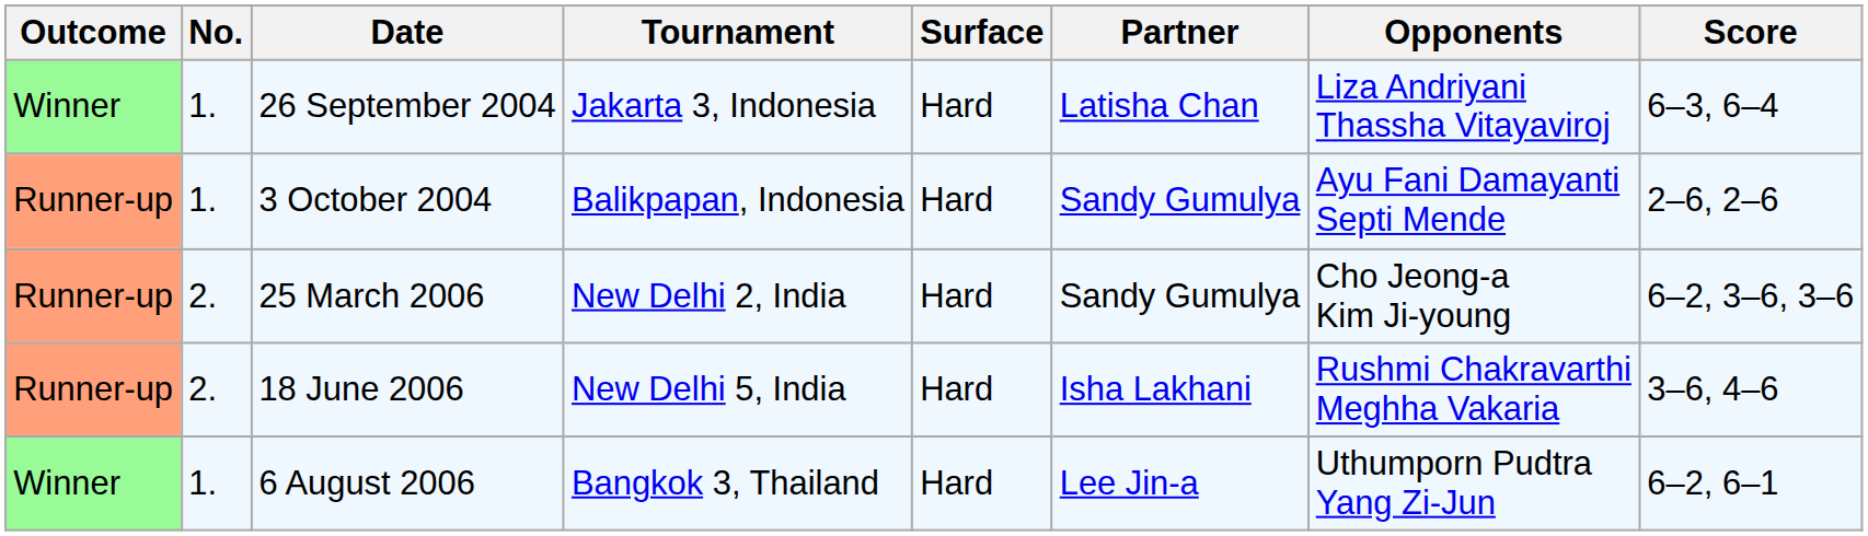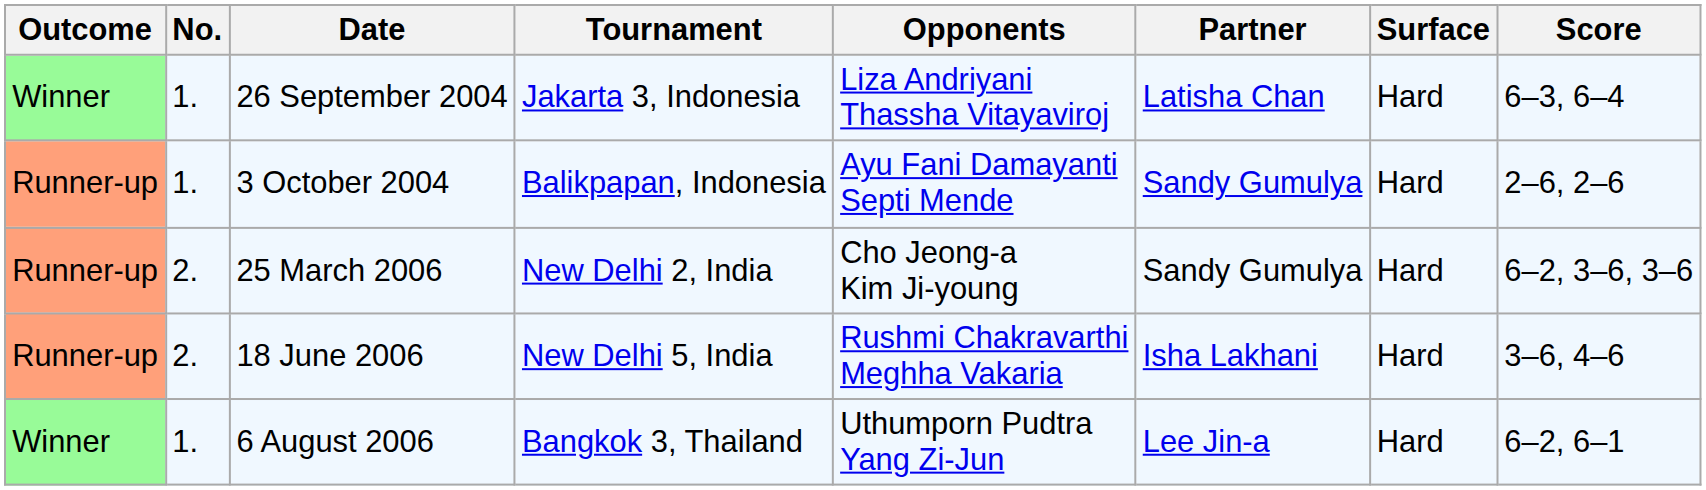 <table class="sortable wikitable" style=font-size:97%>
 <tr>
 <th>Outcome</th>
 <th>No.</th>
 <th>Date</th>
 <th>Tournament</th>
+<th>Opponents</th>
+<th>Partner</th>
 <th>Surface</th>
-<th>Partner</th>
-<th>Opponents</th>
 <th class="unsortable">Score</th>
 </tr>
 <tr bgcolor="#f0f8ff">
 <td style="background:#98fb98;">Winner</td>
 <td>1.</td>
 <td>26 September 2004</td>
 <td><a href='#'>Jakarta</a> 3, Indonesia</td>
+<td> <a href='#'>Liza Andriyani</a> <br>  <a href='#'>Thassha Vitayaviroj</a></td>
+<td> <a href='#'>Latisha Chan</a></td>
 <td>Hard</td>
-<td> <a href='#'>Latisha Chan</a></td>
-<td> <a href='#'>Liza Andriyani</a> <br>  <a href='#'>Thassha Vitayaviroj</a></td>
 <td>6–3, 6–4</td>
 </tr>
 <tr bgcolor="#f0f8ff">
 <td style="background:#ffa07a;">Runner-up</td>
 <td>1.</td>
 <td>3 October 2004</td>
 <td><a href='#'>Balikpapan</a>, Indonesia</td>
+<td> <a href='#'>Ayu Fani Damayanti</a> <br>  <a href='#'>Septi Mende</a></td>
+<td> <a href='#'>Sandy Gumulya</a></td>
 <td>Hard</td>
-<td> <a href='#'>Sandy Gumulya</a></td>
-<td> <a href='#'>Ayu Fani Damayanti</a> <br>  <a href='#'>Septi Mende</a></td>
 <td>2–6, 2–6</td>
 </tr>
 <tr bgcolor="#f0f8ff">
 <td style="background:#ffa07a;">Runner-up</td>
 <td>2.</td>
 <td>25 March 2006</td>
 <td><a href='#'>New Delhi</a> 2, India</td>
+<td> Cho Jeong-a <br>  Kim Ji-young</td>
+<td> Sandy Gumulya</td>
 <td>Hard</td>
-<td> Sandy Gumulya</td>
-<td> Cho Jeong-a <br>  Kim Ji-young</td>
 <td>6–2, 3–6, 3–6</td>
 </tr>
 <tr style="background:#f0f8ff;">
 <td style="background:#ffa07a;">Runner-up</td>
 <td>2.</td>
 <td>18 June 2006</td>
 <td><a href='#'>New Delhi</a> 5, India</td>
+<td> <a href='#'>Rushmi Chakravarthi</a> <br>  <a href='#'>Meghha Vakaria</a></td>
+<td> <a href='#'>Isha Lakhani</a></td>
 <td>Hard</td>
-<td> <a href='#'>Isha Lakhani</a></td>
-<td> <a href='#'>Rushmi Chakravarthi</a> <br>  <a href='#'>Meghha Vakaria</a></td>
 <td>3–6, 4–6</td>
 </tr>
 <tr bgcolor="#f0f8ff">
 <td bgcolor="98FB98">Winner</td>
 <td>1.</td>
 <td>6 August 2006</td>
 <td><a href='#'>Bangkok</a> 3, Thailand</td>
+<td> Uthumporn Pudtra <br>  <a href='#'>Yang Zi-Jun</a></td>
+<td> <a href='#'>Lee Jin-a</a></td>
 <td>Hard</td>
-<td> <a href='#'>Lee Jin-a</a></td>
-<td> Uthumporn Pudtra <br>  <a href='#'>Yang Zi-Jun</a></td>
 <td>6–2, 6–1</td>
 </tr>
 </table>
